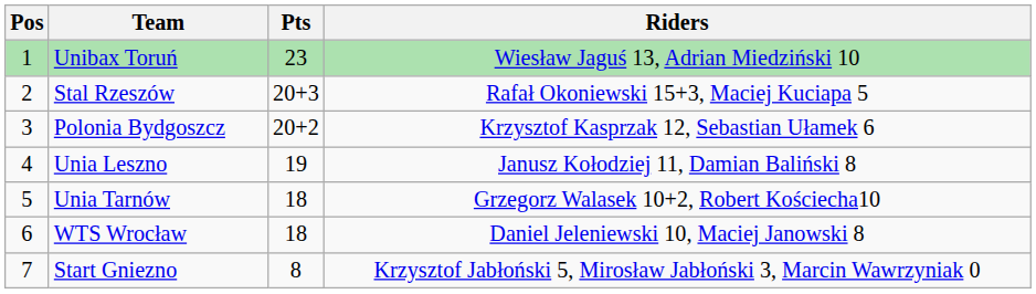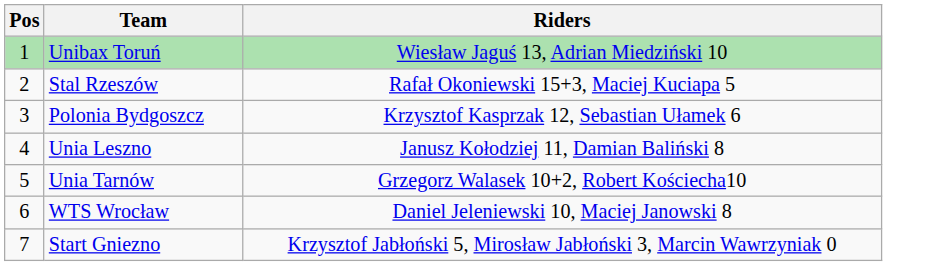 <table class="wikitable" style="font-size: 100%">
 <tr>
 <th width=20>Pos</th>
 <th width=150>Team</th>
-<th width=20>Pts</th>
 <th width=500>Riders</th>
 </tr>
 <tr align=center style="background:#ACE1AF;">
 <td>1</td>
 <td align="left"><a href='#'>Unibax Toruń</a></td>
-<td>23</td>
 <td><a href='#'>Wiesław Jaguś</a> 13, <a href='#'>Adrian Miedziński</a> 10</td>
 </tr>
 <tr align=center>
 <td>2</td>
 <td align="left"><a href='#'>Stal Rzeszów</a></td>
-<td>20+3</td>
 <td><a href='#'>Rafał Okoniewski</a> 15+3, <a href='#'>Maciej Kuciapa</a> 5</td>
 </tr>
 <tr align=center>
 <td>3</td>
 <td align="left"><a href='#'>Polonia Bydgoszcz</a></td>
-<td>20+2</td>
 <td><a href='#'>Krzysztof Kasprzak</a> 12, <a href='#'>Sebastian Ułamek</a> 6</td>
 </tr>
 <tr align=center>
 <td>4</td>
 <td align="left"><a href='#'>Unia Leszno</a></td>
-<td>19</td>
 <td><a href='#'>Janusz Kołodziej</a> 11, <a href='#'>Damian Baliński</a> 8</td>
 </tr>
 <tr align=center>
 <td>5</td>
 <td align="left"><a href='#'>Unia Tarnów</a></td>
-<td>18</td>
 <td><a href='#'>Grzegorz Walasek</a> 10+2, <a href='#'>Robert Kościecha</a>10</td>
 </tr>
 <tr align=center>
 <td>6</td>
 <td align="left"><a href='#'>WTS Wrocław</a></td>
-<td>18</td>
 <td><a href='#'>Daniel Jeleniewski</a> 10, <a href='#'>Maciej Janowski</a> 8</td>
 </tr>
 <tr align=center>
 <td>7</td>
 <td align="left"><a href='#'>Start Gniezno</a></td>
-<td>8</td>
 <td><a href='#'>Krzysztof Jabłoński</a> 5, <a href='#'>Mirosław Jabłoński</a> 3, <a href='#'>Marcin Wawrzyniak</a> 0</td>
 </tr>
 </table>
